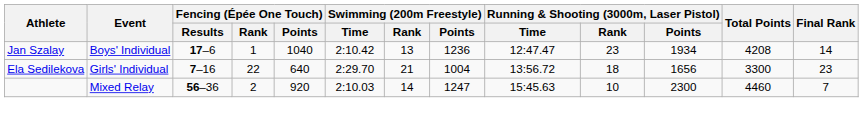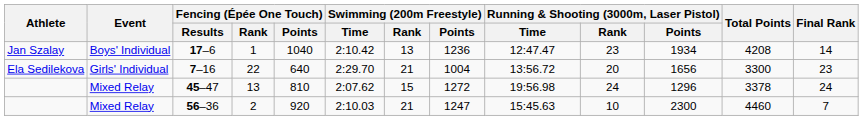 <table class="wikitable" style="font-size:90%;">
 <tr>
 <th rowspan=2>Athlete</th>
 <th rowspan=2>Event</th>
 <th colspan=3>Fencing (Épée One Touch)</th>
 <th colspan=3>Swimming (200m Freestyle)</th>
 <th colspan=3>Running & Shooting (3000m, Laser Pistol)</th>
 <th rowspan=2>Total Points</th>
 <th rowspan=2>Final Rank</th>
 </tr>
 <tr>
 <th>Results</th>
 <th>Rank</th>
 <th>Points</th>
 <th>Time</th>
 <th>Rank</th>
 <th>Points</th>
 <th>Time</th>
 <th>Rank</th>
 <th>Points</th>
 </tr>
 <tr>
 <td><a href='#'>Jan Szalay</a></td>
 <td><a href='#'>Boys' Individual</a></td>
 <td align=center><strong>17</strong>–6</td>
 <td align=center>1</td>
 <td align=center>1040</td>
 <td align=center>2:10.42</td>
 <td align=center>13</td>
 <td align=center>1236</td>
 <td align=center>12:47.47</td>
 <td align=center>23</td>
 <td align=center>1934</td>
 <td align=center>4208</td>
 <td align=center>14</td>
 </tr>
 <tr>
 <td><a href='#'>Ela Sedilekova</a></td>
 <td><a href='#'>Girls' Individual</a></td>
 <td align=center><strong>7</strong>–16</td>
 <td align=center>22</td>
 <td align=center>640</td>
 <td align=center>2:29.70</td>
 <td align=center>21</td>
 <td align=center>1004</td>
 <td align=center>13:56.72</td>
-<td align=center>18</td>
+<td align=center>20</td>
 <td align=center>1656</td>
 <td align=center>3300</td>
 <td align=center>23</td>
+</tr>
+<tr>
+<td><br></td>
+<td><a href='#'>Mixed Relay</a></td>
+<td align=center><strong>45</strong>–47</td>
+<td align=center>13</td>
+<td align=center>810</td>
+<td align=center>2:07.62</td>
+<td align=center>15</td>
+<td align=center>1272</td>
+<td align=center>19:56.98</td>
+<td align=center>24</td>
+<td align=center>1296</td>
+<td align=center>3378</td>
+<td align=center>24</td>
 </tr>
 <tr>
 <td><br></td>
 <td><a href='#'>Mixed Relay</a></td>
 <td align=center><strong>56</strong>–36</td>
 <td align=center>2</td>
 <td align=center>920</td>
 <td align=center>2:10.03</td>
-<td align=center>14</td>
+<td align=center>21</td>
 <td align=center>1247</td>
 <td align=center>15:45.63</td>
 <td align=center>10</td>
 <td align=center>2300</td>
 <td align=center>4460</td>
 <td align=center>7</td>
 </tr>
 </table>
